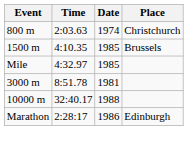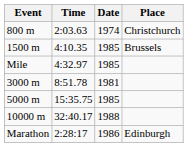 <table class="wikitable">
 <tr>
 <th>Event</th>
 <th>Time</th>
 <th>Date</th>
 <th>Place</th>
 </tr>
 <tr>
 <td>800 m</td>
 <td>2:03.63</td>
 <td>1974</td>
 <td>Christchurch</td>
 </tr>
 <tr>
 <td>1500 m</td>
 <td>4:10.35</td>
 <td>1985</td>
 <td>Brussels</td>
 </tr>
 <tr>
 <td>Mile</td>
 <td>4:32.97</td>
 <td>1985</td>
 <td></td>
 </tr>
 <tr>
 <td>3000 m</td>
 <td>8:51.78</td>
 <td>1981</td>
 <td></td>
 </tr>
 <tr>
+<td>5000 m</td>
+<td>15:35.75</td>
+<td>1985</td>
+<td></td>
+</tr>
+<tr>
 <td>10000 m</td>
 <td>32:40.17</td>
 <td>1988</td>
 <td></td>
 </tr>
 <tr>
 <td>Marathon</td>
 <td>2:28:17</td>
 <td>1986</td>
 <td>Edinburgh</td>
 </tr>
 </table>
